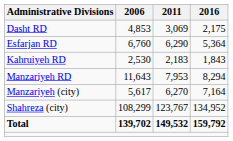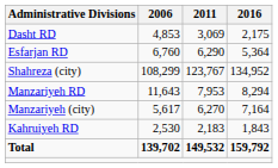 <table class="wikitable">
 <tr>
 <th>Administrative Divisions</th>
 <th>2006</th>
 <th>2011</th>
 <th>2016</th>
 </tr>
 <tr>
 <td><a href='#'>Dasht RD</a></td>
 <td style="text-align: right;">4,853</td>
 <td style="text-align: right;">3,069</td>
 <td style="text-align: right;">2,175</td>
 </tr>
 <tr>
 <td><a href='#'>Esfarjan RD</a></td>
 <td style="text-align: right;">6,760</td>
 <td style="text-align: right;">6,290</td>
 <td style="text-align: right;">5,364</td>
 </tr>
 <tr>
-<td><a href='#'>Kahruiyeh RD</a></td>
-<td style="text-align: right;">2,530</td>
-<td style="text-align: right;">2,183</td>
-<td style="text-align: right;">1,843</td>
+<td><a href='#'>Shahreza</a> (city)</td>
+<td style="text-align: right;">108,299</td>
+<td style="text-align: right;">123,767</td>
+<td style="text-align: right;">134,952</td>
 </tr>
 <tr>
 <td><a href='#'>Manzariyeh RD</a></td>
 <td style="text-align: right;">11,643</td>
 <td style="text-align: right;">7,953</td>
 <td style="text-align: right;">8,294</td>
 </tr>
 <tr>
 <td><a href='#'>Manzariyeh</a> (city)</td>
 <td style="text-align: right;">5,617</td>
 <td style="text-align: right;">6,270</td>
 <td style="text-align: right;">7,164</td>
 </tr>
 <tr>
-<td><a href='#'>Shahreza</a> (city)</td>
-<td style="text-align: right;">108,299</td>
-<td style="text-align: right;">123,767</td>
-<td style="text-align: right;">134,952</td>
+<td><a href='#'>Kahruiyeh RD</a></td>
+<td style="text-align: right;">2,530</td>
+<td style="text-align: right;">2,183</td>
+<td style="text-align: right;">1,843</td>
 </tr>
 <tr>
 <td><strong>Total</strong></td>
 <td style="text-align: right;"><strong>139,702</strong></td>
 <td style="text-align: right;"><strong>149,532</strong></td>
 <td style="text-align: right;"><strong>159,792</strong></td>
 </tr>
 <tr>
 <td colspan=4></td>
 </tr>
 </table>
